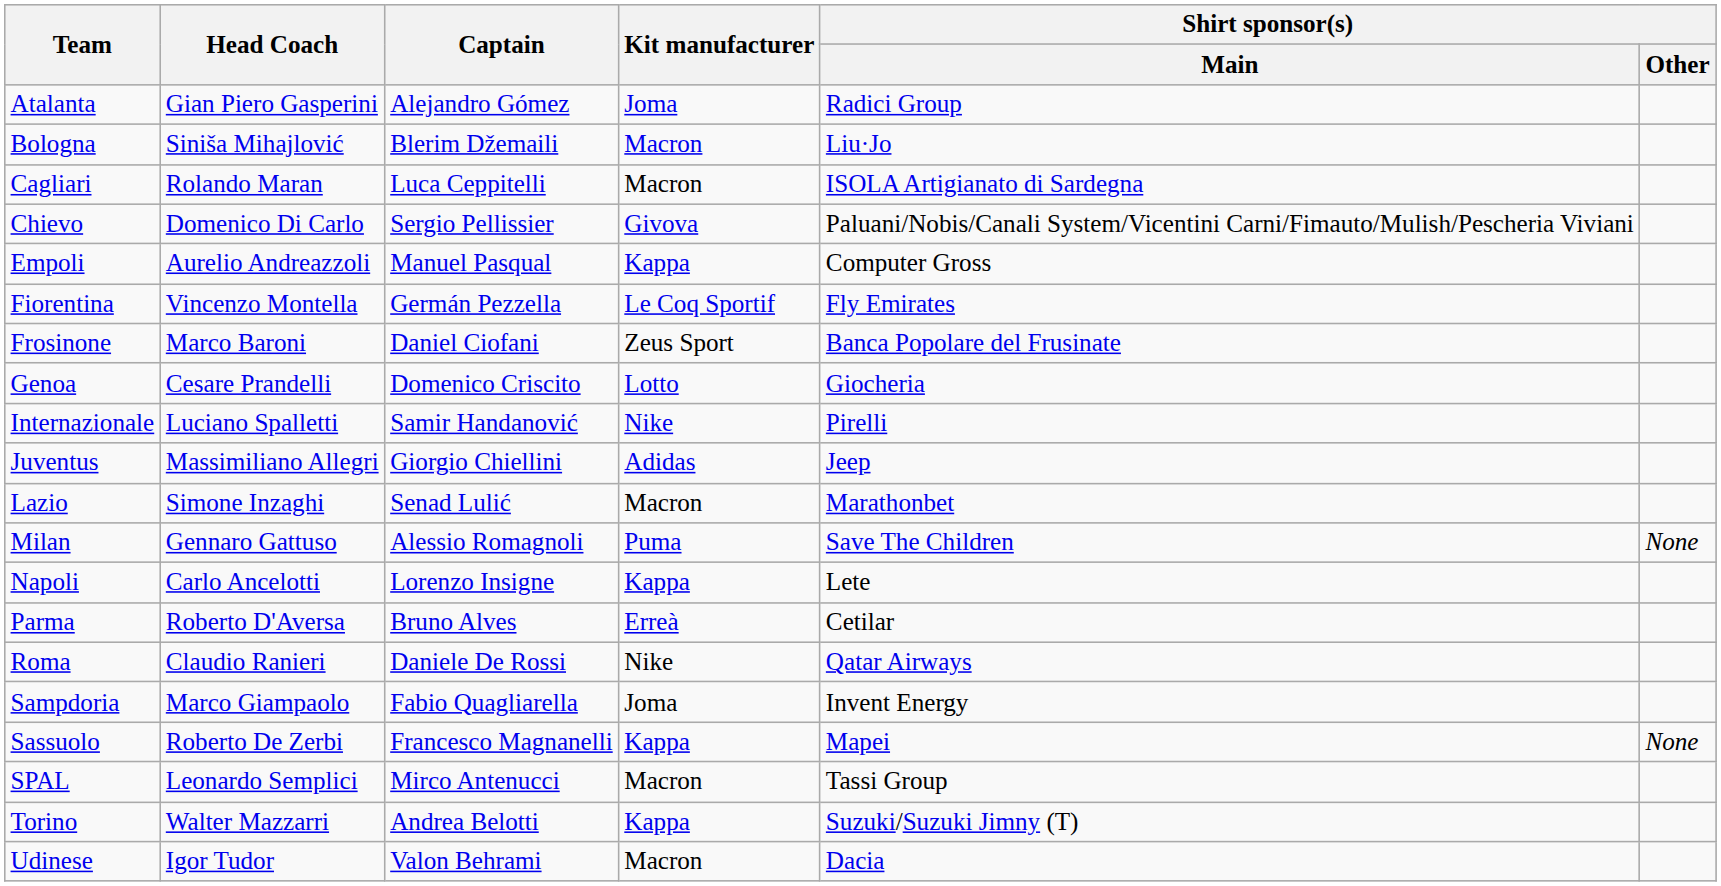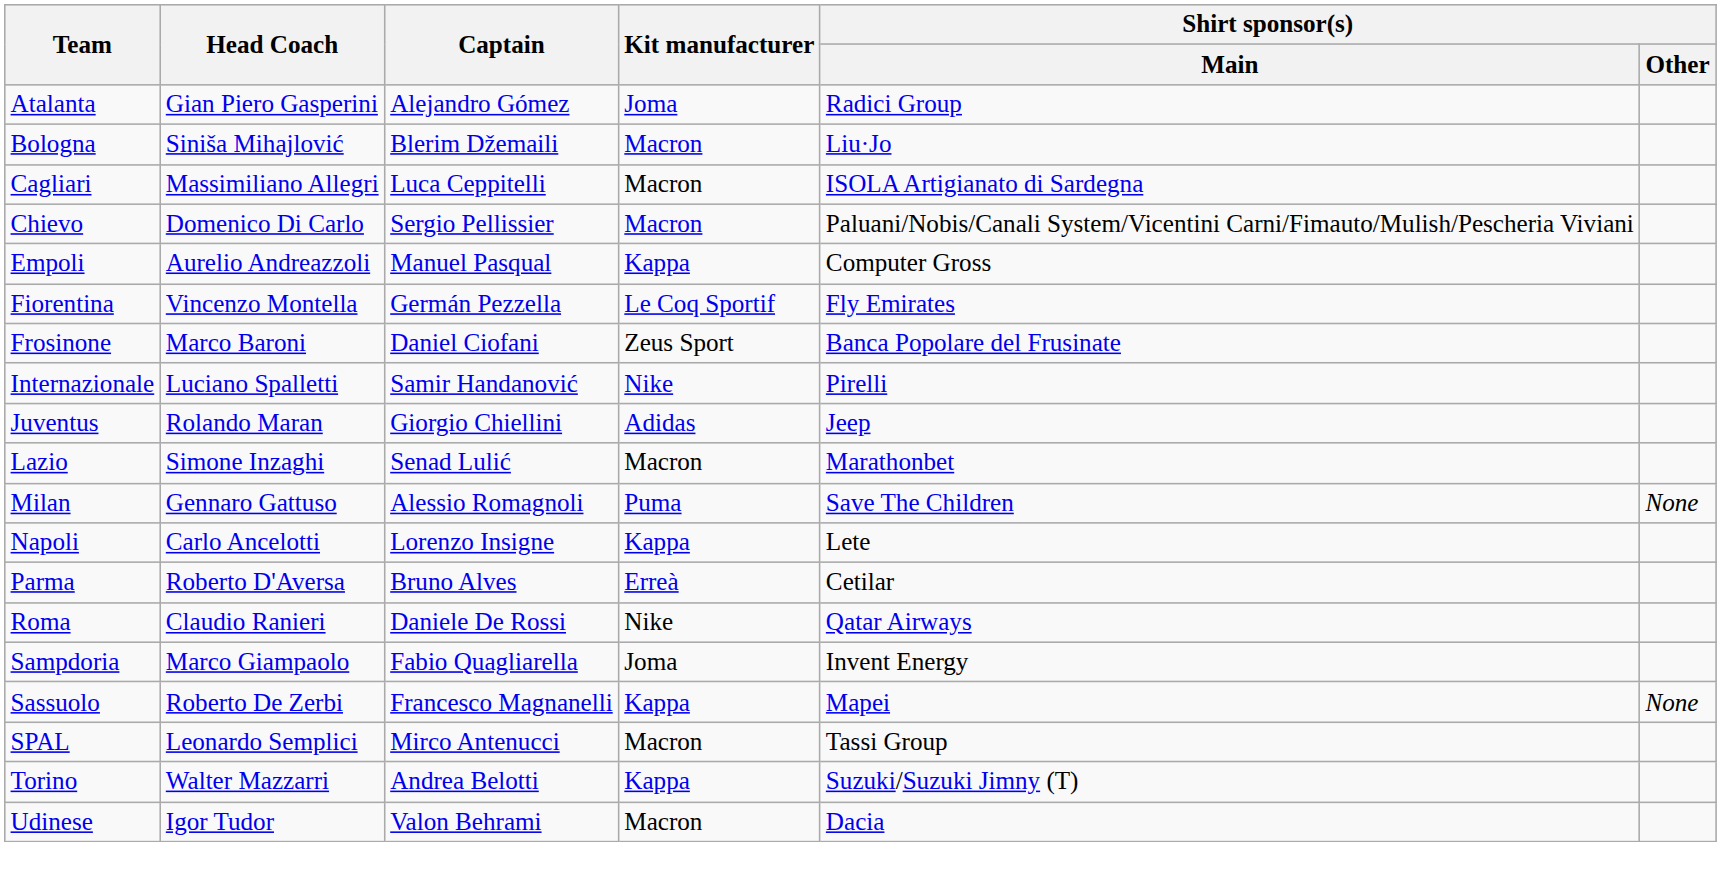 <table class="wikitable">
 <tr>
 <th rowspan="2">Team</th>
 <th rowspan="2">Head Coach</th>
 <th rowspan="2">Captain</th>
 <th rowspan="2">Kit manufacturer</th>
 <th colspan="2">Shirt sponsor(s)</th>
 </tr>
 <tr>
 <th>Main</th>
 <th>Other</th>
 </tr>
 <tr>
 <td><a href='#'>Atalanta</a></td>
 <td> <a href='#'>Gian Piero Gasperini</a></td>
 <td> <a href='#'>Alejandro Gómez</a></td>
 <td><a href='#'>Joma</a></td>
 <td><a href='#'>Radici Group</a></td>
 <td></td>
 </tr>
 <tr>
 <td><a href='#'>Bologna</a></td>
 <td> <a href='#'>Siniša Mihajlović</a></td>
 <td> <a href='#'>Blerim Džemaili</a></td>
 <td><a href='#'>Macron</a></td>
 <td><a href='#'>Liu·Jo</a></td>
 <td></td>
 </tr>
 <tr>
 <td><a href='#'>Cagliari</a></td>
-<td> <a href='#'>Rolando Maran</a></td>
+<td> <a href='#'>Massimiliano Allegri</a></td>
 <td> <a href='#'>Luca Ceppitelli</a></td>
 <td>Macron</td>
 <td><a href='#'>ISOLA Artigianato di Sardegna</a></td>
 <td></td>
 </tr>
 <tr>
 <td><a href='#'>Chievo</a></td>
 <td> <a href='#'>Domenico Di Carlo</a></td>
 <td> <a href='#'>Sergio Pellissier</a></td>
-<td><a href='#'>Givova</a></td>
+<td><a href='#'>Macron</a></td>
 <td>Paluani/Nobis/Canali System/Vicentini Carni/Fimauto/Mulish/Pescheria Viviani</td>
 <td></td>
 </tr>
 <tr>
 <td><a href='#'>Empoli</a></td>
 <td> <a href='#'>Aurelio Andreazzoli</a></td>
 <td> <a href='#'>Manuel Pasqual</a></td>
 <td><a href='#'>Kappa</a></td>
 <td>Computer Gross</td>
 <td></td>
 </tr>
 <tr>
 <td><a href='#'>Fiorentina</a></td>
 <td> <a href='#'>Vincenzo Montella</a></td>
 <td> <a href='#'>Germán Pezzella</a></td>
 <td><a href='#'>Le Coq Sportif</a></td>
 <td><a href='#'>Fly Emirates</a></td>
 <td></td>
 </tr>
 <tr>
 <td><a href='#'>Frosinone</a></td>
 <td> <a href='#'>Marco Baroni</a></td>
 <td> <a href='#'>Daniel Ciofani</a></td>
 <td>Zeus Sport</td>
 <td><a href='#'>Banca Popolare del Frusinate</a></td>
 <td></td>
 </tr>
 <tr>
-<td><a href='#'>Genoa</a></td>
-<td> <a href='#'>Cesare Prandelli</a></td>
-<td> <a href='#'>Domenico Criscito</a></td>
-<td><a href='#'>Lotto</a></td>
-<td><a href='#'>Giocheria</a></td>
-<td></td>
-</tr>
-<tr>
 <td><a href='#'>Internazionale</a></td>
 <td> <a href='#'>Luciano Spalletti</a></td>
 <td> <a href='#'>Samir Handanović</a></td>
 <td><a href='#'>Nike</a></td>
 <td><a href='#'>Pirelli</a></td>
 <td></td>
 </tr>
 <tr>
 <td><a href='#'>Juventus</a></td>
-<td> <a href='#'>Massimiliano Allegri</a></td>
+<td> <a href='#'>Rolando Maran</a></td>
 <td> <a href='#'>Giorgio Chiellini</a></td>
 <td><a href='#'>Adidas</a></td>
 <td><a href='#'>Jeep</a></td>
 <td></td>
 </tr>
 <tr>
 <td><a href='#'>Lazio</a></td>
 <td> <a href='#'>Simone Inzaghi</a></td>
 <td> <a href='#'>Senad Lulić</a></td>
 <td>Macron</td>
 <td><a href='#'>Marathonbet</a></td>
 <td></td>
 </tr>
 <tr>
 <td><a href='#'>Milan</a></td>
 <td> <a href='#'>Gennaro Gattuso</a></td>
 <td> <a href='#'>Alessio Romagnoli</a></td>
 <td><a href='#'>Puma</a></td>
 <td><a href='#'>Save The Children</a></td>
 <td><em>None</em></td>
 </tr>
 <tr>
 <td><a href='#'>Napoli</a></td>
 <td> <a href='#'>Carlo Ancelotti</a></td>
 <td> <a href='#'>Lorenzo Insigne</a></td>
 <td><a href='#'>Kappa</a></td>
 <td>Lete</td>
 <td></td>
 </tr>
 <tr>
 <td><a href='#'>Parma</a></td>
 <td> <a href='#'>Roberto D'Aversa</a></td>
 <td> <a href='#'>Bruno Alves</a></td>
 <td><a href='#'>Erreà</a></td>
 <td>Cetilar</td>
 <td></td>
 </tr>
 <tr>
 <td><a href='#'>Roma</a></td>
 <td> <a href='#'>Claudio Ranieri</a></td>
 <td> <a href='#'>Daniele De Rossi</a></td>
 <td>Nike</td>
 <td><a href='#'>Qatar Airways</a></td>
 <td></td>
 </tr>
 <tr>
 <td><a href='#'>Sampdoria</a></td>
 <td> <a href='#'>Marco Giampaolo</a></td>
 <td> <a href='#'>Fabio Quagliarella</a></td>
 <td>Joma</td>
 <td>Invent Energy</td>
 <td></td>
 </tr>
 <tr>
 <td><a href='#'>Sassuolo</a></td>
 <td> <a href='#'>Roberto De Zerbi</a></td>
 <td> <a href='#'>Francesco Magnanelli</a></td>
 <td><a href='#'>Kappa</a></td>
 <td><a href='#'>Mapei</a></td>
 <td><em>None</em></td>
 </tr>
 <tr>
 <td><a href='#'>SPAL</a></td>
 <td> <a href='#'>Leonardo Semplici</a></td>
 <td> <a href='#'>Mirco Antenucci</a></td>
 <td>Macron</td>
 <td>Tassi Group</td>
 <td></td>
 </tr>
 <tr>
 <td><a href='#'>Torino</a></td>
 <td> <a href='#'>Walter Mazzarri</a></td>
 <td> <a href='#'>Andrea Belotti</a></td>
 <td><a href='#'>Kappa</a></td>
 <td><a href='#'>Suzuki</a>/<a href='#'>Suzuki Jimny</a> (T)</td>
 <td></td>
 </tr>
 <tr>
 <td><a href='#'>Udinese</a></td>
 <td> <a href='#'>Igor Tudor</a></td>
 <td> <a href='#'>Valon Behrami</a></td>
 <td>Macron</td>
 <td><a href='#'>Dacia</a></td>
 <td></td>
 </tr>
 </table>
